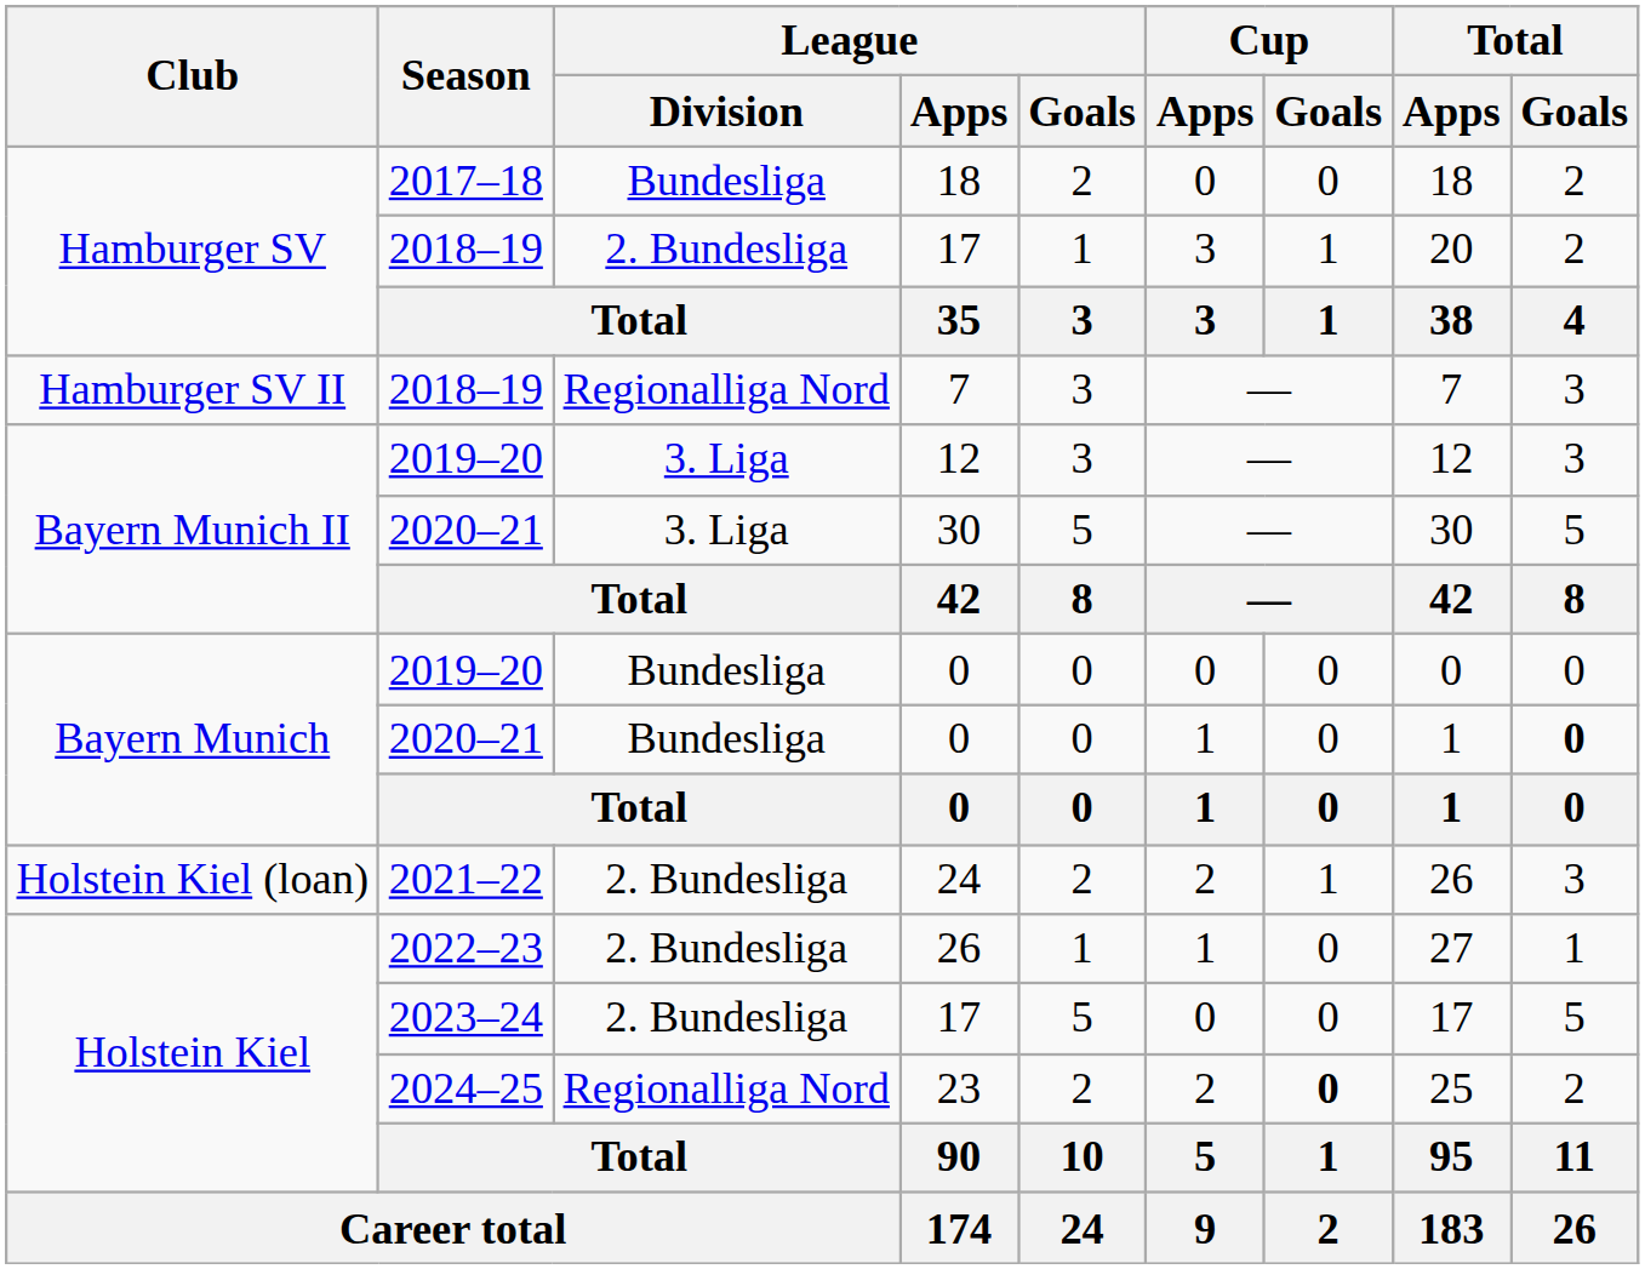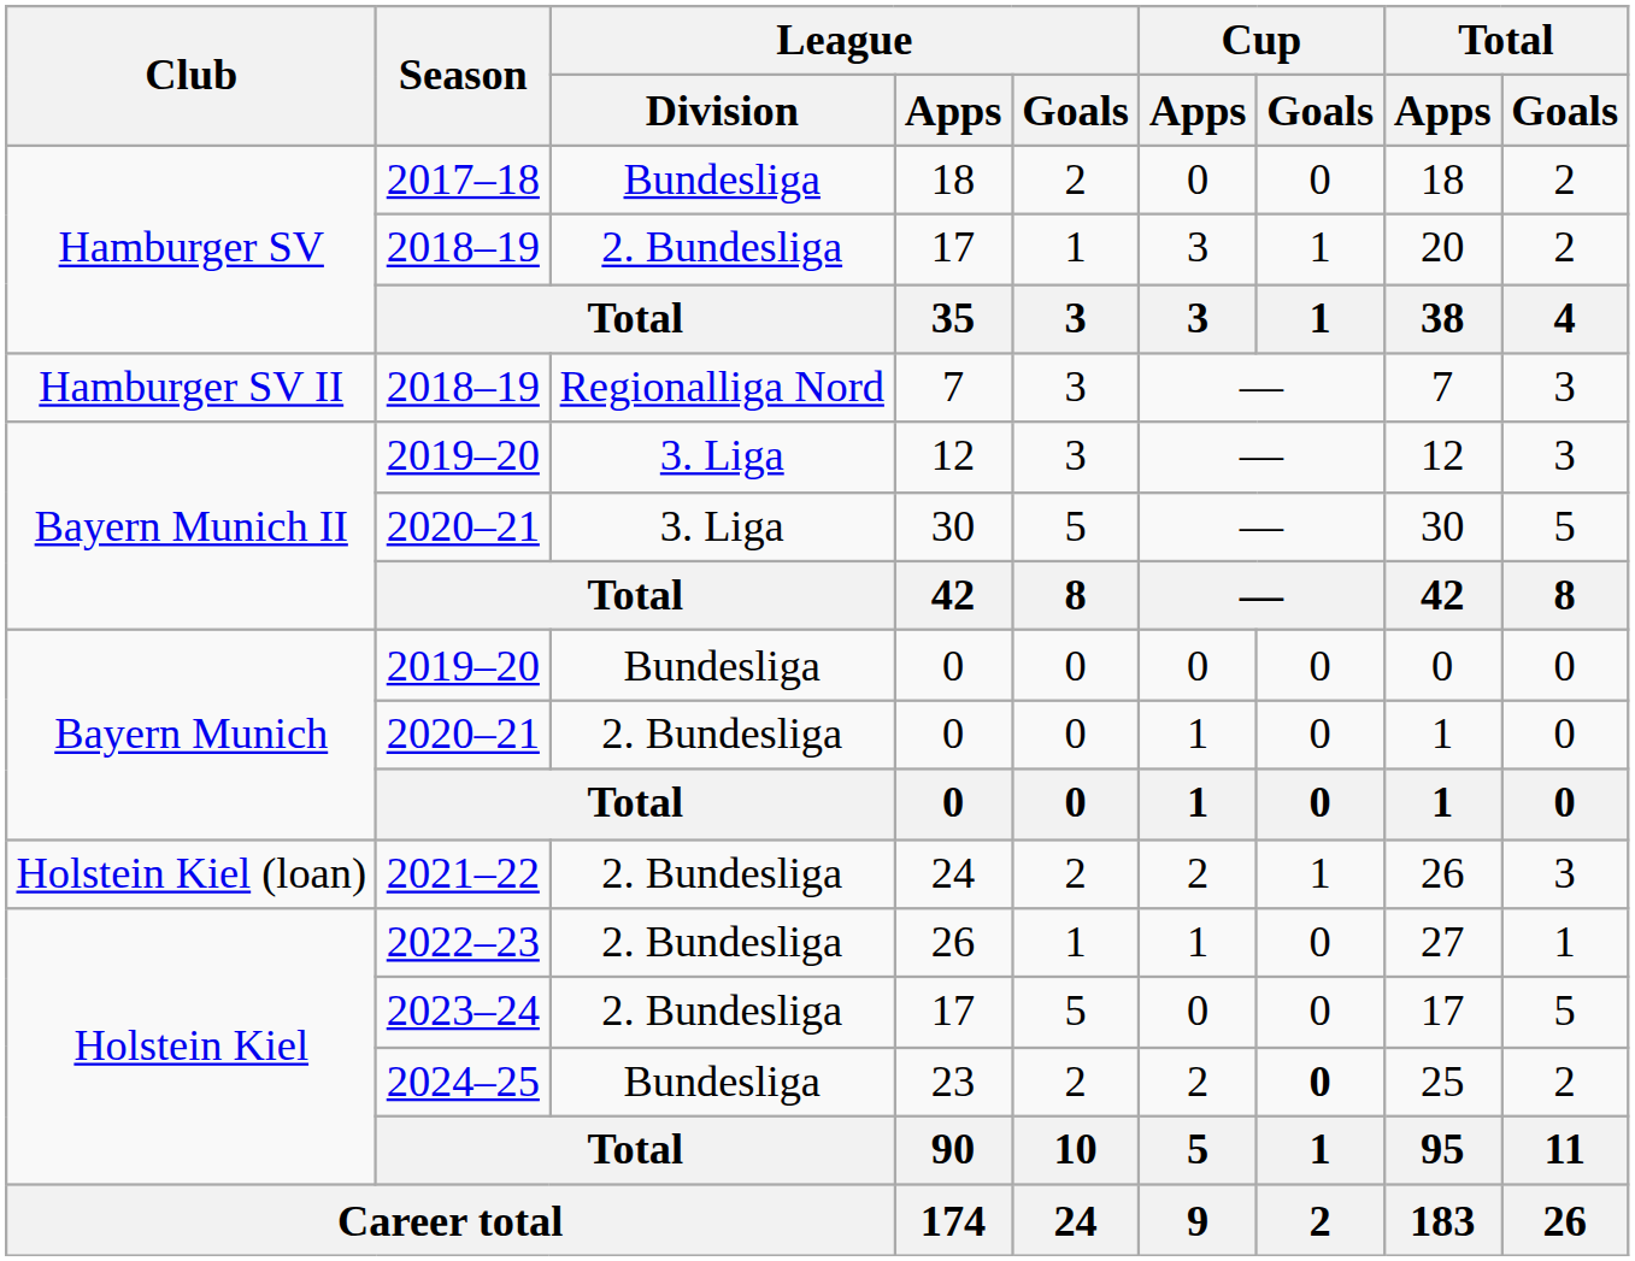 <table class="wikitable" style="text-align:center">
 <tr>
 <th rowspan="2">Club</th>
 <th rowspan="2">Season</th>
 <th colspan="3">League</th>
 <th colspan="2">Cup</th>
 <th colspan="2">Total</th>
 </tr>
 <tr>
 <th>Division</th>
 <th>Apps</th>
 <th>Goals</th>
 <th>Apps</th>
 <th>Goals</th>
 <th>Apps</th>
 <th>Goals</th>
 </tr>
 <tr>
 <td rowspan="3"><a href='#'>Hamburger SV</a></td>
 <td><a href='#'>2017–18</a></td>
 <td><a href='#'>Bundesliga</a></td>
 <td>18</td>
 <td>2</td>
 <td>0</td>
 <td>0</td>
 <td>18</td>
 <td>2</td>
 </tr>
 <tr>
 <td><a href='#'>2018–19</a></td>
 <td><a href='#'>2. Bundesliga</a></td>
 <td>17</td>
 <td>1</td>
 <td>3</td>
 <td>1</td>
 <td>20</td>
 <td>2</td>
 </tr>
 <tr>
 <th colspan="2">Total</th>
 <th>35</th>
 <th>3</th>
 <th>3</th>
 <th>1</th>
 <th>38</th>
 <th>4</th>
 </tr>
 <tr>
 <td><a href='#'>Hamburger SV II</a></td>
 <td><a href='#'>2018–19</a></td>
 <td><a href='#'>Regionalliga Nord</a></td>
 <td>7</td>
 <td>3</td>
 <td colspan="2">—</td>
 <td>7</td>
 <td>3</td>
 </tr>
 <tr>
 <td rowspan="3"><a href='#'>Bayern Munich II</a></td>
 <td><a href='#'>2019–20</a></td>
 <td><a href='#'>3. Liga</a></td>
 <td>12</td>
 <td>3</td>
 <td colspan="2">—</td>
 <td>12</td>
 <td>3</td>
 </tr>
 <tr>
 <td><a href='#'>2020–21</a></td>
 <td>3. Liga</td>
 <td>30</td>
 <td>5</td>
 <td colspan="2">—</td>
 <td>30</td>
 <td>5</td>
 </tr>
 <tr>
 <th colspan="2">Total</th>
 <th>42</th>
 <th>8</th>
 <th colspan="2">—</th>
 <th>42</th>
 <th>8</th>
 </tr>
 <tr>
 <td rowspan="3"><a href='#'>Bayern Munich</a></td>
 <td><a href='#'>2019–20</a></td>
 <td>Bundesliga</td>
 <td>0</td>
 <td>0</td>
 <td>0</td>
 <td>0</td>
 <td>0</td>
 <td>0</td>
 </tr>
 <tr>
 <td><a href='#'>2020–21</a></td>
-<td>Bundesliga</td>
+<td>2. Bundesliga</td>
 <td>0</td>
 <td>0</td>
 <td>1</td>
 <td>0</td>
 <td>1</td>
-<td><strong>0</strong></td>
+<td>0</td>
 </tr>
 <tr>
 <th colspan="2">Total</th>
 <th>0</th>
 <th>0</th>
 <th>1</th>
 <th>0</th>
 <th>1</th>
 <th>0</th>
 </tr>
 <tr>
 <td><a href='#'>Holstein Kiel</a> (loan)</td>
 <td><a href='#'>2021–22</a></td>
 <td>2. Bundesliga</td>
 <td>24</td>
 <td>2</td>
 <td>2</td>
 <td>1</td>
 <td>26</td>
 <td>3</td>
 </tr>
 <tr>
 <td rowspan="4"><a href='#'>Holstein Kiel</a></td>
 <td><a href='#'>2022–23</a></td>
 <td>2. Bundesliga</td>
 <td>26</td>
 <td>1</td>
 <td>1</td>
 <td>0</td>
 <td>27</td>
 <td>1</td>
 </tr>
 <tr>
 <td><a href='#'>2023–24</a></td>
 <td>2. Bundesliga</td>
 <td>17</td>
 <td>5</td>
 <td>0</td>
 <td>0</td>
 <td>17</td>
 <td>5</td>
 </tr>
 <tr>
 <td><a href='#'>2024–25</a></td>
-<td><a href='#'>Regionalliga Nord</a></td>
+<td>Bundesliga</td>
 <td>23</td>
 <td>2</td>
 <td>2</td>
 <td><strong>0</strong></td>
 <td>25</td>
 <td>2</td>
 </tr>
 <tr>
 <th colspan="2">Total</th>
 <th>90</th>
 <th>10</th>
 <th>5</th>
 <th>1</th>
 <th>95</th>
 <th>11</th>
 </tr>
 <tr>
 <th colspan="3">Career total</th>
 <th>174</th>
 <th>24</th>
 <th>9</th>
 <th>2</th>
 <th>183</th>
 <th>26</th>
 </tr>
 </table>
